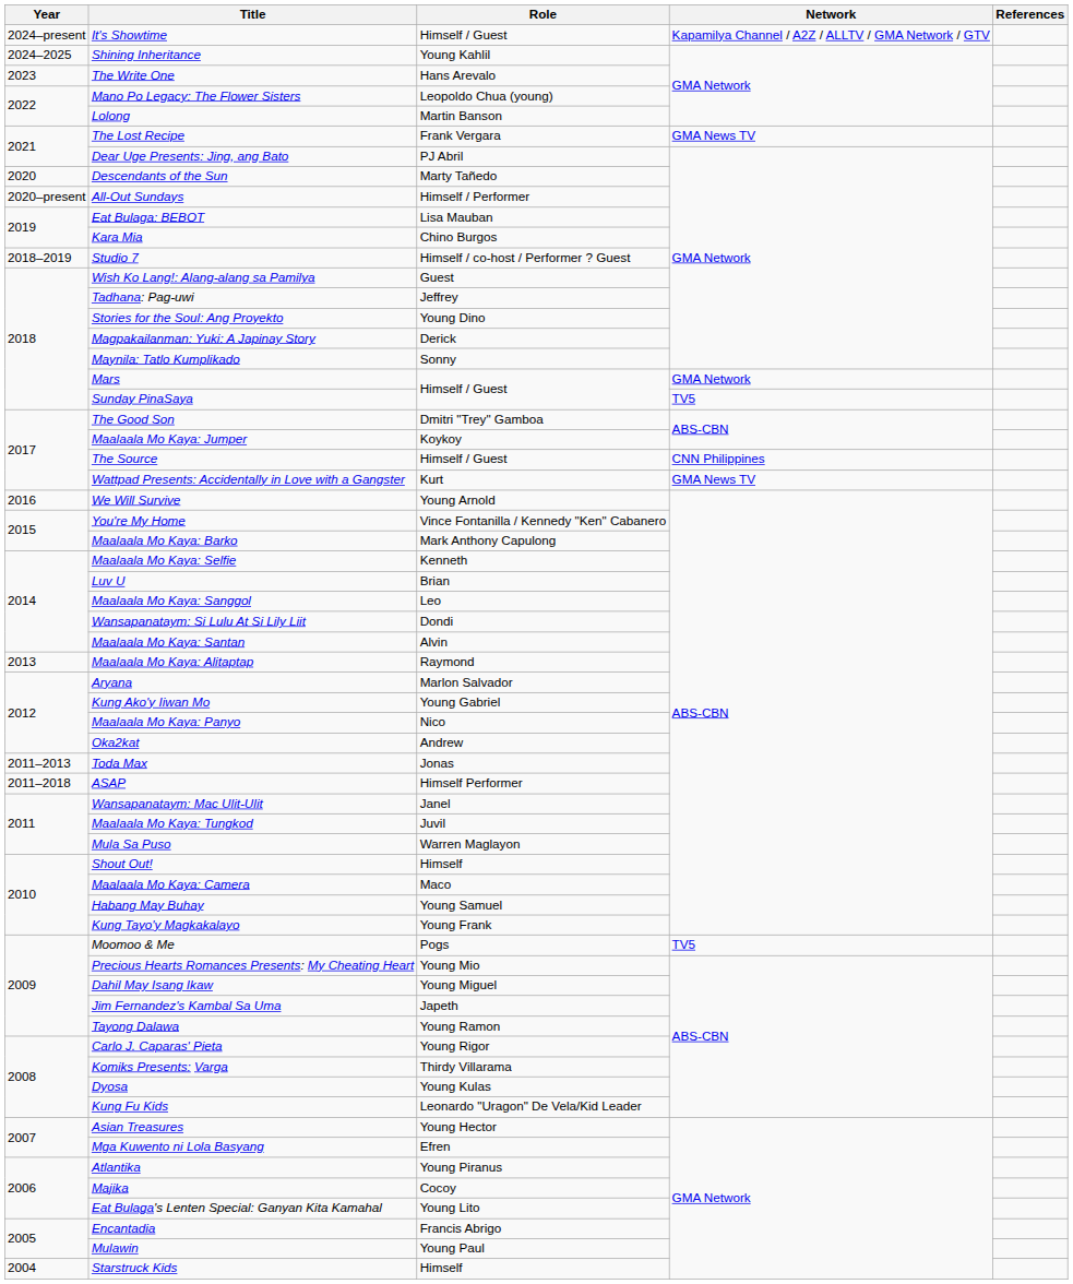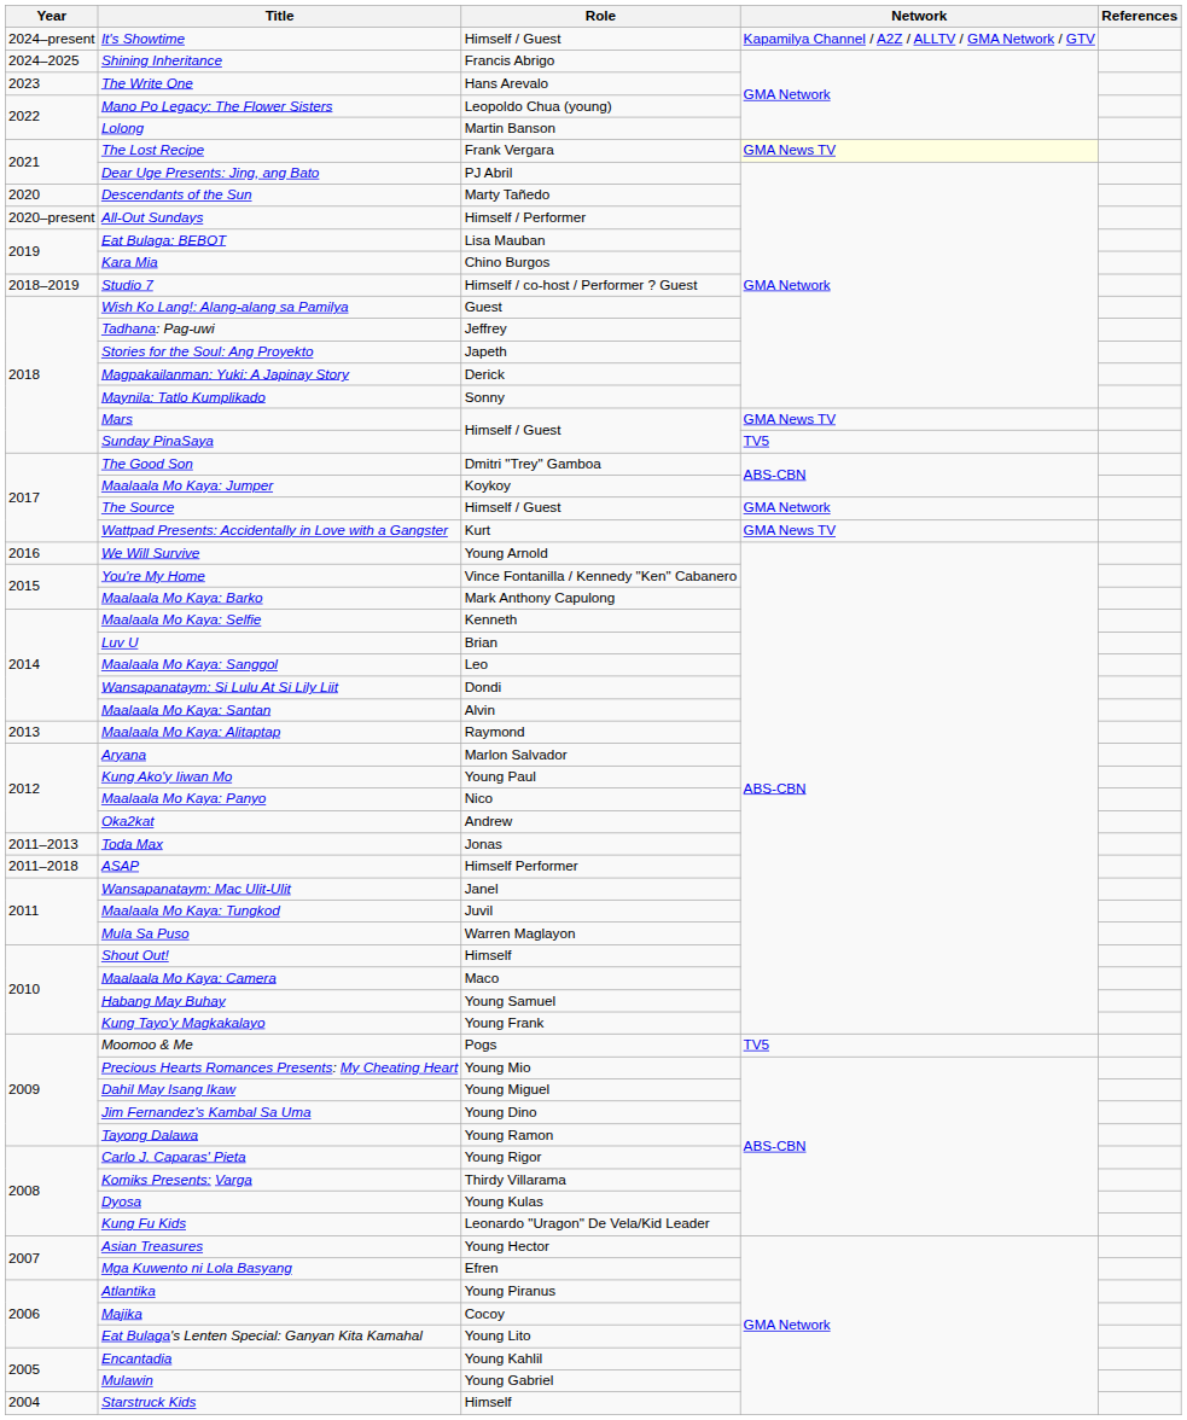 <table class="wikitable">
 <tr>
 <th>Year</th>
 <th>Title</th>
 <th>Role</th>
 <th>Network</th>
 <th>References</th>
 </tr>
 <tr>
 <td>2024–present</td>
 <td><em><a href='#'>It's Showtime</a></em></td>
 <td>Himself / Guest</td>
 <td><a href='#'>Kapamilya Channel</a> / <a href='#'>A2Z</a> / <a href='#'>ALLTV</a> / <a href='#'>GMA Network</a> / <a href='#'>GTV</a></td>
 <td></td>
 </tr>
 <tr>
 <td>2024–2025</td>
 <td><em><a href='#'>Shining Inheritance</a></em></td>
-<td>Young Kahlil</td>
+<td>Francis Abrigo</td>
 <td rowspan="4"><a href='#'>GMA Network</a></td>
 <td></td>
 </tr>
 <tr>
 <td>2023</td>
 <td><em><a href='#'>The Write One</a></em></td>
 <td>Hans Arevalo</td>
 <td></td>
 </tr>
 <tr>
 <td rowspan="2">2022</td>
 <td><em><a href='#'>Mano Po Legacy: The Flower Sisters</a></em></td>
 <td>Leopoldo Chua (young)</td>
 <td></td>
 </tr>
 <tr>
 <td><em><a href='#'>Lolong</a></em></td>
 <td>Martin Banson</td>
 <td></td>
 </tr>
 <tr>
 <td rowspan="2">2021</td>
 <td><em><a href='#'>The Lost Recipe</a></em></td>
 <td>Frank Vergara</td>
-<td><a href='#'>GMA News TV</a></td>
+<td style="background: lightyellow;"><a href='#'>GMA News TV</a></td>
 <td></td>
 </tr>
 <tr>
 <td><em><a href='#'>Dear Uge Presents: Jing, ang Bato</a></em></td>
 <td>PJ Abril</td>
 <td rowspan="11"><a href='#'>GMA Network</a></td>
 <td></td>
 </tr>
 <tr>
 <td>2020</td>
 <td><em><a href='#'>Descendants of the Sun</a></em></td>
 <td>Marty Tañedo</td>
 <td></td>
 </tr>
 <tr>
 <td>2020–present</td>
 <td><em><a href='#'>All-Out Sundays</a></em></td>
 <td>Himself / Performer</td>
 <td></td>
 </tr>
 <tr>
 <td rowspan="2">2019</td>
 <td><em><a href='#'>Eat Bulaga: BEBOT</a></em></td>
 <td>Lisa Mauban</td>
 <td></td>
 </tr>
 <tr>
 <td><em><a href='#'>Kara Mia</a></em></td>
 <td>Chino Burgos</td>
 <td></td>
 </tr>
 <tr>
 <td>2018–2019</td>
 <td><em><a href='#'>Studio 7</a></em></td>
 <td>Himself / co-host / Performer ? Guest</td>
 <td></td>
 </tr>
 <tr>
 <td rowspan="7">2018</td>
 <td><em><a href='#'>Wish Ko Lang!: Alang-alang sa Pamilya</a></em></td>
 <td>Guest</td>
 <td></td>
 </tr>
 <tr>
 <td><em><a href='#'>Tadhana</a>: Pag-uwi</em></td>
 <td>Jeffrey</td>
 <td></td>
 </tr>
 <tr>
 <td><em><a href='#'>Stories for the Soul: Ang Proyekto</a></em></td>
-<td>Young Dino</td>
+<td>Japeth</td>
 <td></td>
 </tr>
 <tr>
 <td><a href='#'><em>Magpakailanman: Yuki: A Japinay Story</em></a></td>
 <td>Derick</td>
 <td></td>
 </tr>
 <tr>
 <td><a href='#'><em>Maynila: Tatlo Kumplikado</em></a></td>
 <td>Sonny</td>
 <td></td>
 </tr>
 <tr>
 <td><a href='#'><em>Mars</em></a></td>
 <td rowspan="2">Himself / Guest</td>
-<td><a href='#'>GMA Network</a></td>
+<td><a href='#'>GMA News TV</a></td>
 <td></td>
 </tr>
 <tr>
 <td><em><a href='#'>Sunday PinaSaya</a></em></td>
 <td><a href='#'>TV5</a></td>
 <td></td>
 </tr>
 <tr>
 <td rowspan=4>2017</td>
 <td><a href='#'><em>The Good Son</em></a></td>
 <td>Dmitri "Trey" Gamboa</td>
 <td rowspan=2><a href='#'>ABS-CBN</a></td>
 <td></td>
 </tr>
 <tr>
 <td><a href='#'><em>Maalaala Mo Kaya: Jumper</em></a></td>
 <td>Koykoy</td>
 <td></td>
 </tr>
 <tr>
 <td><a href='#'><em>The Source</em></a></td>
 <td>Himself / Guest</td>
-<td><a href='#'>CNN Philippines</a></td>
+<td><a href='#'>GMA Network</a></td>
 <td></td>
 </tr>
 <tr>
 <td><a href='#'><em>Wattpad Presents: Accidentally in Love with a Gangster</em></a></td>
 <td>Kurt</td>
 <td><a href='#'>GMA News TV</a></td>
 <td></td>
 </tr>
 <tr>
 <td>2016</td>
 <td><em><a href='#'>We Will Survive</a></em></td>
 <td>Young Arnold</td>
 <td rowspan=22><a href='#'>ABS-CBN</a></td>
 <td></td>
 </tr>
 <tr>
 <td rowspan=2>2015</td>
 <td><a href='#'><em>You're My Home</em></a></td>
 <td>Vince Fontanilla / Kennedy "Ken" Cabanero</td>
 <td></td>
 </tr>
 <tr>
 <td><a href='#'><em>Maalaala Mo Kaya: Barko</em></a></td>
 <td>Mark Anthony Capulong</td>
 <td></td>
 </tr>
 <tr>
 <td rowspan=5>2014</td>
 <td><a href='#'><em>Maalaala Mo Kaya: Selfie</em></a></td>
 <td>Kenneth</td>
 <td></td>
 </tr>
 <tr>
 <td><em><a href='#'>Luv U</a></em></td>
 <td>Brian</td>
 <td></td>
 </tr>
 <tr>
 <td><a href='#'><em>Maalaala Mo Kaya: Sanggol</em></a></td>
 <td>Leo</td>
 <td></td>
 </tr>
 <tr>
 <td><a href='#'><em>Wansapanataym: Si Lulu At Si Lily Liit</em></a></td>
 <td>Dondi</td>
 <td></td>
 </tr>
 <tr>
 <td><a href='#'><em>Maalaala Mo Kaya: Santan</em></a></td>
 <td>Alvin</td>
 <td></td>
 </tr>
 <tr>
 <td>2013</td>
 <td><a href='#'><em>Maalaala Mo Kaya: Alitaptap</em></a></td>
 <td>Raymond</td>
 <td></td>
 </tr>
 <tr>
 <td rowspan=4>2012</td>
 <td><a href='#'><em>Aryana</em></a></td>
 <td>Marlon Salvador</td>
 <td></td>
 </tr>
 <tr>
 <td><em><a href='#'>Kung Ako'y Iiwan Mo</a></em></td>
-<td>Young Gabriel</td>
+<td>Young Paul</td>
 <td></td>
 </tr>
 <tr>
 <td><a href='#'><em>Maalaala Mo Kaya: Panyo</em></a></td>
 <td>Nico</td>
 <td></td>
 </tr>
 <tr>
 <td><a href='#'><em>Oka2kat</em></a></td>
 <td>Andrew</td>
 <td></td>
 </tr>
 <tr>
 <td>2011–2013</td>
 <td><em><a href='#'>Toda Max</a></em></td>
 <td>Jonas</td>
 <td></td>
 </tr>
 <tr>
 <td>2011–2018</td>
 <td><a href='#'><em>ASAP</em></a></td>
 <td>Himself Performer</td>
 <td></td>
 </tr>
 <tr>
 <td rowspan=3>2011</td>
 <td><a href='#'><em>Wansapanataym: Mac Ulit-Ulit</em></a></td>
 <td>Janel</td>
 <td></td>
 </tr>
 <tr>
 <td><a href='#'><em>Maalaala Mo Kaya: Tungkod</em></a></td>
 <td>Juvil</td>
 <td></td>
 </tr>
 <tr>
 <td><a href='#'><em>Mula Sa Puso</em></a></td>
 <td>Warren Maglayon</td>
 <td></td>
 </tr>
 <tr>
 <td rowspan=4>2010</td>
 <td><em><a href='#'>Shout Out!</a></em></td>
 <td>Himself</td>
 <td></td>
 </tr>
 <tr>
 <td><a href='#'><em>Maalaala Mo Kaya: Camera</em></a></td>
 <td>Maco</td>
 <td></td>
 </tr>
 <tr>
 <td><em><a href='#'>Habang May Buhay</a></em></td>
 <td>Young Samuel</td>
 <td></td>
 </tr>
 <tr>
 <td><em><a href='#'>Kung Tayo'y Magkakalayo</a></em></td>
 <td>Young Frank</td>
 <td></td>
 </tr>
 <tr>
 <td rowspan=5>2009</td>
 <td><em>Moomoo & Me</em></td>
 <td>Pogs</td>
 <td><a href='#'>TV5</a></td>
 <td></td>
 </tr>
 <tr>
 <td><em><a href='#'>Precious Hearts Romances Presents</a>: <a href='#'>My Cheating Heart</a></em></td>
 <td>Young Mio</td>
 <td rowspan=8><a href='#'>ABS-CBN</a></td>
 <td></td>
 </tr>
 <tr>
 <td><em><a href='#'>Dahil May Isang Ikaw</a></em></td>
 <td>Young Miguel</td>
 <td></td>
 </tr>
 <tr>
 <td><em><a href='#'>Jim Fernandez's Kambal Sa Uma</a></em></td>
-<td>Japeth</td>
+<td>Young Dino</td>
 <td></td>
 </tr>
 <tr>
 <td><em><a href='#'>Tayong Dalawa</a></em></td>
 <td>Young Ramon</td>
 <td></td>
 </tr>
 <tr>
 <td rowspan=4>2008</td>
 <td><em><a href='#'>Carlo J. Caparas' Pieta</a></em></td>
 <td>Young Rigor</td>
 <td></td>
 </tr>
 <tr>
 <td><em><a href='#'>Komiks Presents:</a> <a href='#'>Varga</a></em></td>
 <td>Thirdy Villarama</td>
 <td></td>
 </tr>
 <tr>
 <td><em><a href='#'>Dyosa</a></em></td>
 <td>Young Kulas</td>
 <td></td>
 </tr>
 <tr>
 <td><em><a href='#'>Kung Fu Kids</a></em></td>
 <td>Leonardo "Uragon" De Vela/Kid Leader</td>
 <td></td>
 </tr>
 <tr>
 <td rowspan=2>2007</td>
 <td><em><a href='#'>Asian Treasures</a></em></td>
 <td>Young Hector</td>
 <td rowspan="8"><a href='#'>GMA Network</a></td>
 <td></td>
 </tr>
 <tr>
 <td><em><a href='#'>Mga Kuwento ni Lola Basyang</a></em></td>
 <td>Efren</td>
 <td></td>
 </tr>
 <tr>
 <td rowspan="3">2006</td>
 <td><em><a href='#'>Atlantika</a></em></td>
 <td>Young Piranus</td>
 <td></td>
 </tr>
 <tr>
 <td><em><a href='#'>Majika</a></em></td>
 <td>Cocoy</td>
 <td></td>
 </tr>
 <tr>
 <td><em><a href='#'>Eat Bulaga</a>'s Lenten Special: Ganyan Kita Kamahal</em></td>
 <td>Young Lito</td>
 <td></td>
 </tr>
 <tr>
 <td rowspan=2>2005</td>
 <td><em><a href='#'>Encantadia</a></em></td>
-<td>Francis Abrigo</td>
+<td>Young Kahlil</td>
 <td></td>
 </tr>
 <tr>
 <td><em><a href='#'>Mulawin</a></em></td>
-<td>Young Paul</td>
+<td>Young Gabriel</td>
 <td></td>
 </tr>
 <tr>
 <td>2004</td>
 <td><em><a href='#'>Starstruck Kids</a></em></td>
 <td>Himself</td>
 <td></td>
 </tr>
 </table>
